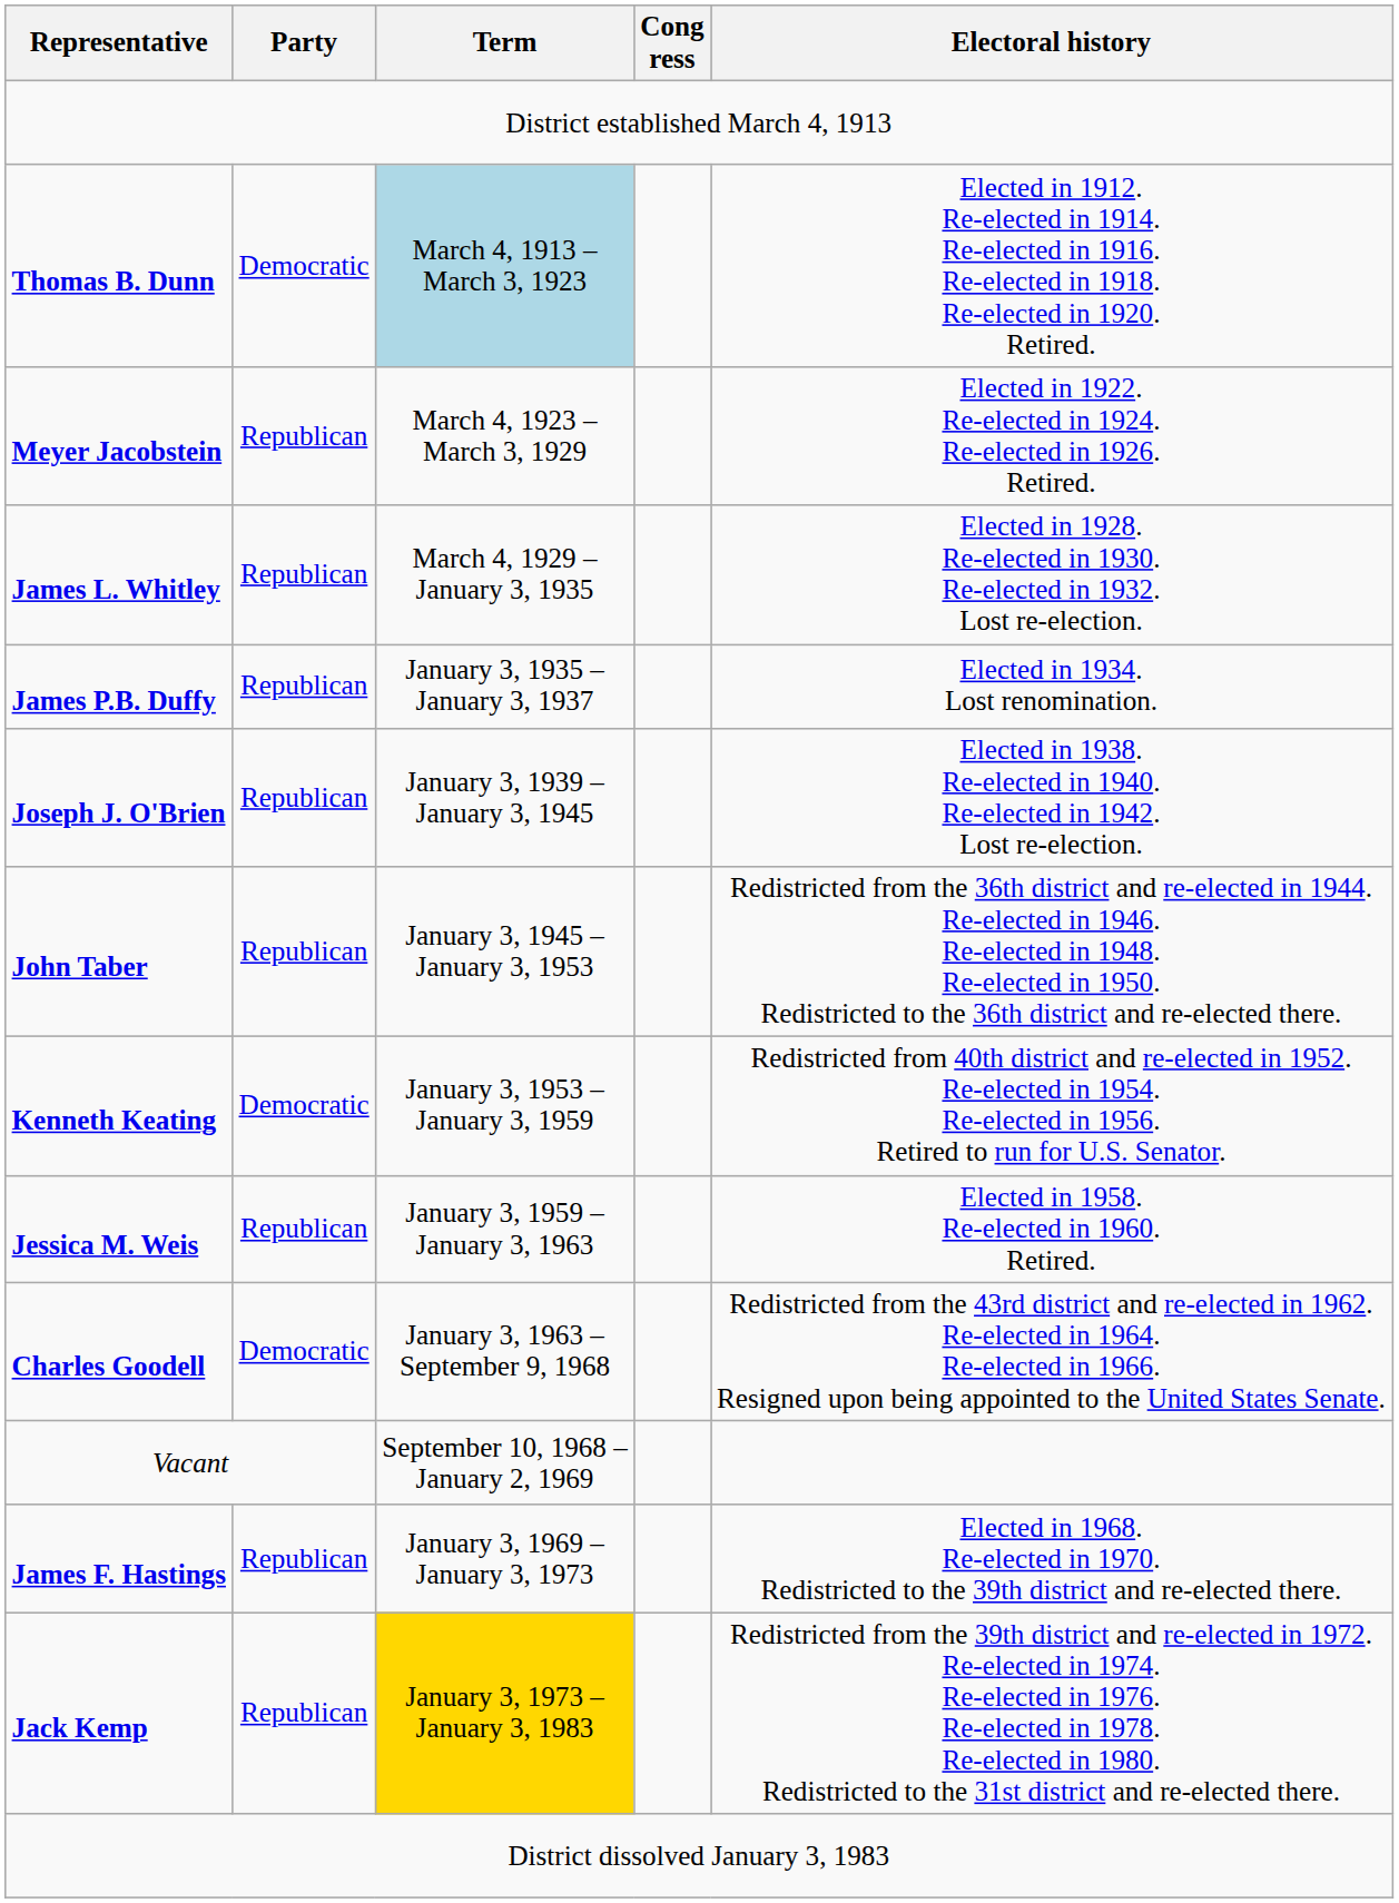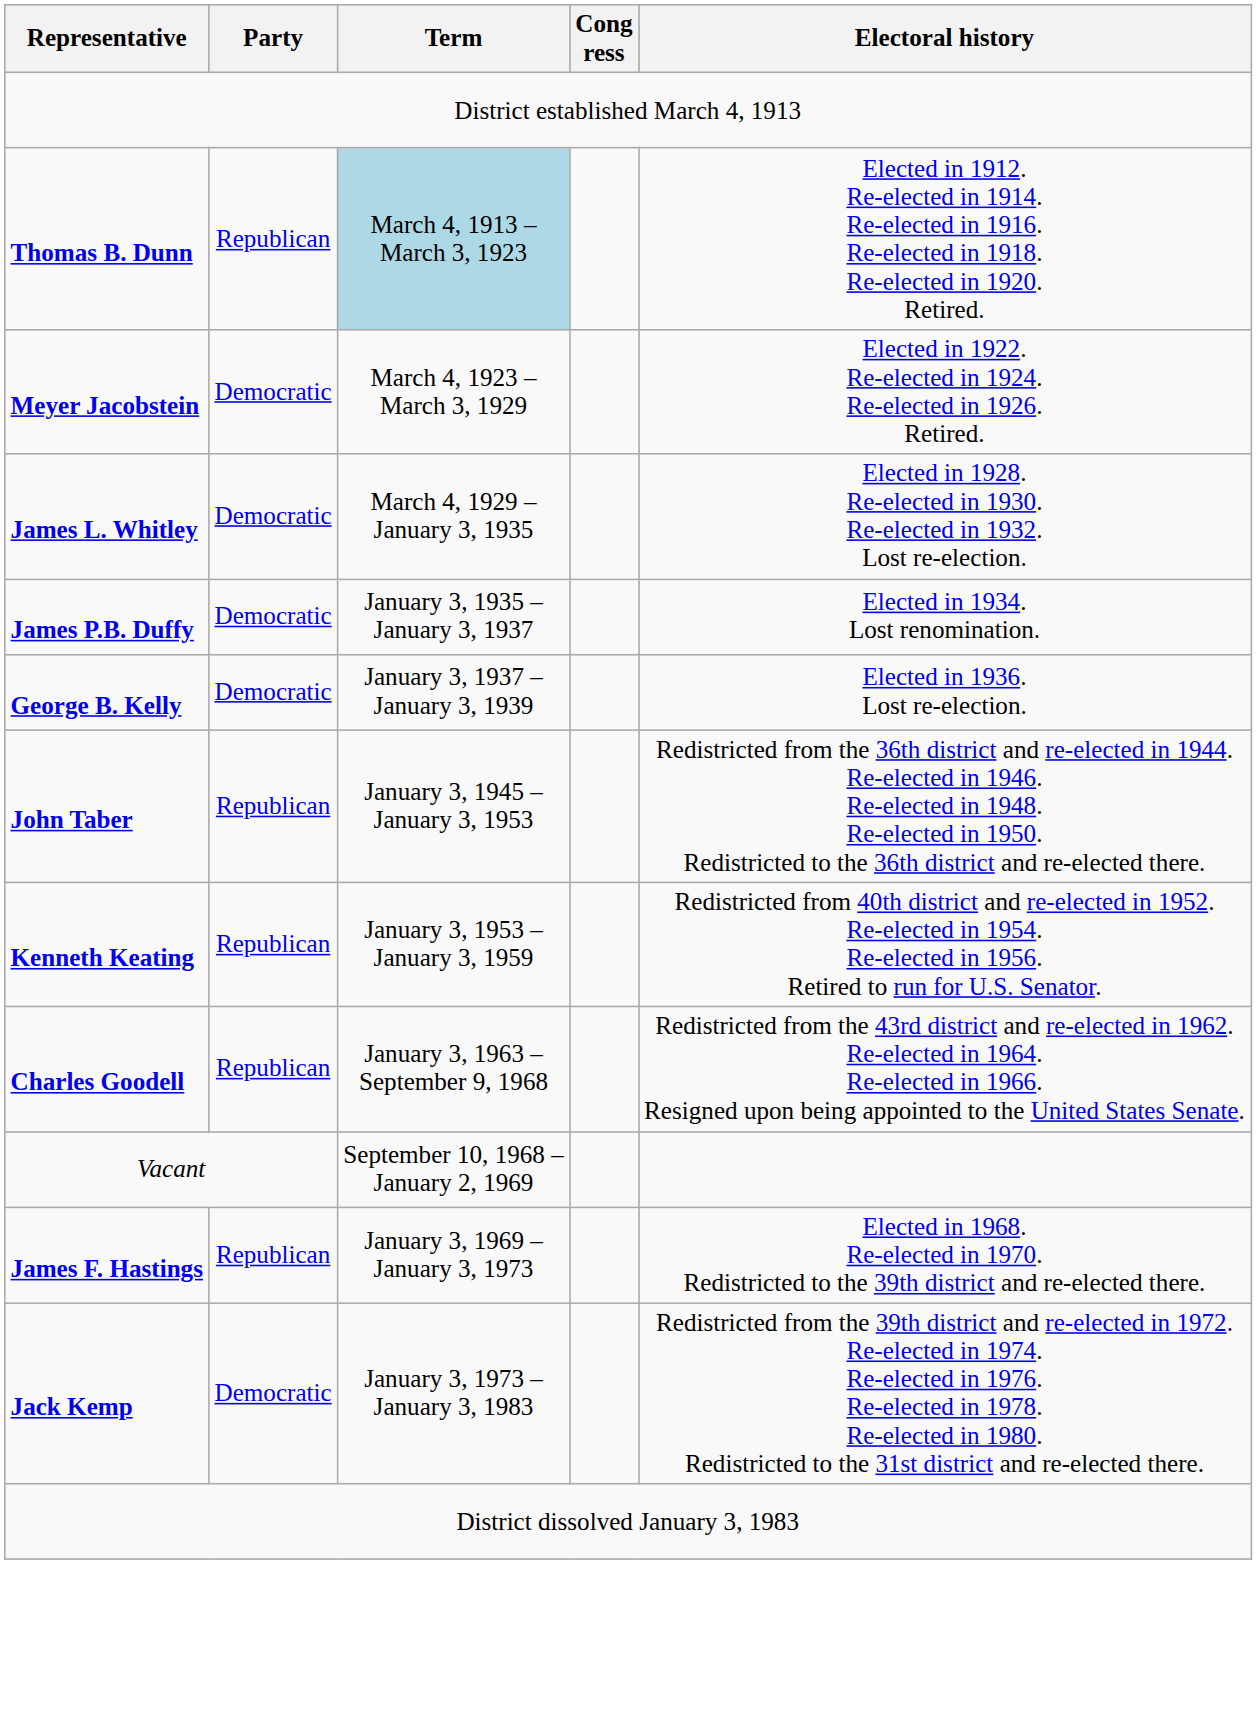 <table class=wikitable style="text-align:center">
 <tr>
 <th>Representative</th>
 <th>Party</th>
 <th>Term</th>
 <th>Cong<br>ress</th>
 <th>Electoral history</th>
 </tr>
 <tr style="height:3em">
 <td colspan=5>District established March 4, 1913</td>
 </tr>
 <tr style="height:3em">
 <td align=left nowrap><br><strong><a href='#'>Thomas B. Dunn</a></strong><br></td>
-<td><a href='#'>Democratic</a></td>
+<td><a href='#'>Republican</a></td>
 <td nowrap style="background: lightblue;">March 4, 1913 –<br>March 3, 1923</td>
 <td></td>
 <td><a href='#'>Elected in 1912</a>.<br><a href='#'>Re-elected in 1914</a>.<br><a href='#'>Re-elected in 1916</a>.<br><a href='#'>Re-elected in 1918</a>.<br><a href='#'>Re-elected in 1920</a>.<br>Retired.</td>
 </tr>
 <tr style="height:3em">
 <td align=left nowrap><br><strong><a href='#'>Meyer Jacobstein</a></strong><br></td>
-<td><a href='#'>Republican</a></td>
+<td><a href='#'>Democratic</a></td>
 <td nowrap>March 4, 1923 –<br>March 3, 1929</td>
 <td></td>
 <td><a href='#'>Elected in 1922</a>.<br><a href='#'>Re-elected in 1924</a>.<br><a href='#'>Re-elected in 1926</a>.<br>Retired.</td>
 </tr>
 <tr style="height:3em">
 <td align=left nowrap><br><strong><a href='#'>James L. Whitley</a></strong><br></td>
-<td><a href='#'>Republican</a></td>
+<td><a href='#'>Democratic</a></td>
 <td nowrap>March 4, 1929 –<br>January 3, 1935</td>
 <td></td>
 <td><a href='#'>Elected in 1928</a>.<br><a href='#'>Re-elected in 1930</a>.<br><a href='#'>Re-elected in 1932</a>.<br>Lost re-election.</td>
 </tr>
 <tr style="height:3em">
 <td align=left nowrap><br><strong><a href='#'>James P.B. Duffy</a></strong><br></td>
-<td><a href='#'>Republican</a></td>
+<td><a href='#'>Democratic</a></td>
 <td nowrap>January 3, 1935 –<br>January 3, 1937</td>
 <td></td>
 <td><a href='#'>Elected in 1934</a>.<br>Lost renomination.</td>
 </tr>
 <tr style="height:3em">
-<td align=left nowrap><br><strong><a href='#'>Joseph J. O'Brien</a></strong><br></td>
-<td><a href='#'>Republican</a></td>
-<td nowrap>January 3, 1939 –<br>January 3, 1945</td>
+<td align=left nowrap><br><a href='#'><strong>George B. Kelly</strong></a><br></td>
+<td><a href='#'>Democratic</a></td>
+<td nowrap>January 3, 1937 –<br>January 3, 1939</td>
 <td></td>
-<td><a href='#'>Elected in 1938</a>.<br><a href='#'>Re-elected in 1940</a>.<br><a href='#'>Re-elected in 1942</a>.<br>Lost re-election.</td>
+<td><a href='#'>Elected in 1936</a>.<br>Lost re-election.</td>
 </tr>
 <tr style="height:3em">
 <td align=left nowrap><br><strong><a href='#'>John Taber</a></strong><br></td>
 <td><a href='#'>Republican</a></td>
 <td nowrap>January 3, 1945 –<br>January 3, 1953</td>
 <td></td>
 <td>Redistricted from the <a href='#'>36th district</a> and <a href='#'>re-elected in 1944</a>.<br><a href='#'>Re-elected in 1946</a>.<br><a href='#'>Re-elected in 1948</a>.<br><a href='#'>Re-elected in 1950</a>.<br>Redistricted to the <a href='#'>36th district</a> and re-elected there.</td>
 </tr>
 <tr style="height:3em">
 <td align=left nowrap><br><strong><a href='#'>Kenneth Keating</a></strong><br></td>
-<td><a href='#'>Democratic</a></td>
+<td><a href='#'>Republican</a></td>
 <td nowrap>January 3, 1953 –<br>January 3, 1959</td>
 <td></td>
 <td>Redistricted from <a href='#'>40th district</a> and <a href='#'>re-elected in 1952</a>.<br><a href='#'>Re-elected in 1954</a>.<br><a href='#'>Re-elected in 1956</a>.<br>Retired to <a href='#'>run for U.S. Senator</a>.</td>
 </tr>
 <tr style="height:3em">
-<td align=left nowrap><br><strong><a href='#'>Jessica M. Weis</a></strong><br></td>
+<td align=left nowrap><br><strong><a href='#'>Charles Goodell</a></strong><br></td>
 <td><a href='#'>Republican</a></td>
-<td nowrap>January 3, 1959 –<br>January 3, 1963</td>
-<td></td>
-<td><a href='#'>Elected in 1958</a>.<br><a href='#'>Re-elected in 1960</a>.<br>Retired.</td>
-</tr>
-<tr style="height:3em">
-<td align=left nowrap><br><strong><a href='#'>Charles Goodell</a></strong><br></td>
-<td><a href='#'>Democratic</a></td>
 <td nowrap>January 3, 1963 –<br>September 9, 1968</td>
 <td></td>
 <td>Redistricted from the <a href='#'>43rd district</a> and <a href='#'>re-elected in 1962</a>.<br><a href='#'>Re-elected in 1964</a>.<br><a href='#'>Re-elected in 1966</a>.<br>Resigned upon being appointed to the <a href='#'>United States Senate</a>.</td>
 </tr>
 <tr style="height:3em">
 <td colspan=2><em>Vacant</em></td>
 <td nowrap>September 10, 1968 –<br>January 2, 1969</td>
 <td></td>
 <td></td>
 </tr>
 <tr style="height:3em">
 <td align=left nowrap><br><strong><a href='#'>James F. Hastings</a></strong><br></td>
 <td><a href='#'>Republican</a></td>
 <td nowrap>January 3, 1969 –<br>January 3, 1973</td>
 <td></td>
 <td><a href='#'>Elected in 1968</a>.<br><a href='#'>Re-elected in 1970</a>.<br>Redistricted to the <a href='#'>39th district</a> and re-elected there.</td>
 </tr>
 <tr style="height:3em">
 <td align=left nowrap><br><strong><a href='#'>Jack Kemp</a></strong><br></td>
-<td><a href='#'>Republican</a></td>
-<td nowrap style="background: gold;">January 3, 1973 –<br>January 3, 1983</td>
+<td><a href='#'>Democratic</a></td>
+<td nowrap>January 3, 1973 –<br>January 3, 1983</td>
 <td></td>
 <td>Redistricted from the <a href='#'>39th district</a> and <a href='#'>re-elected in 1972</a>.<br><a href='#'>Re-elected in 1974</a>.<br><a href='#'>Re-elected in 1976</a>.<br><a href='#'>Re-elected in 1978</a>.<br><a href='#'>Re-elected in 1980</a>.<br>Redistricted to the <a href='#'>31st district</a> and re-elected there.</td>
 </tr>
 <tr style="height:3em">
 <td colspan=5>District dissolved January 3, 1983</td>
 </tr>
 </table>
